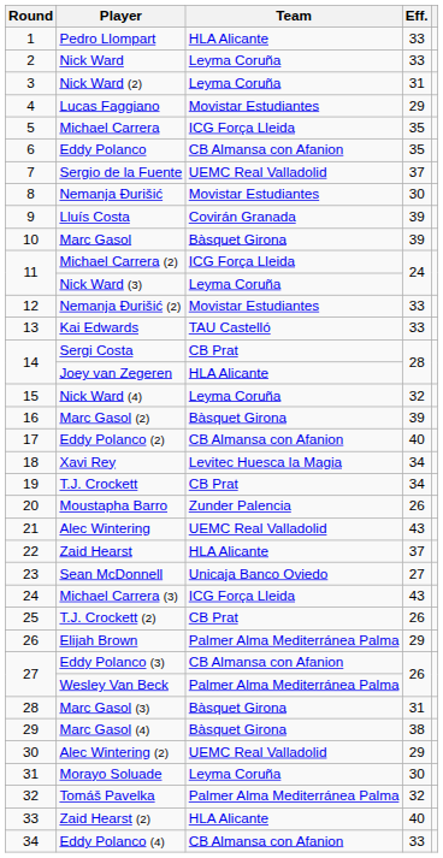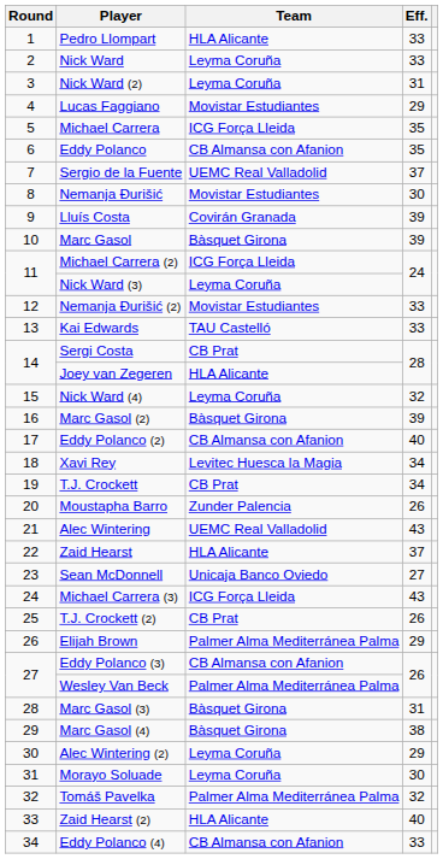 <table class="wikitable sortable" style="text-align: center;">
 <tr>
 <th>Round</th>
 <th>Player</th>
 <th>Team</th>
 <th>Eff.</th>
 <th></th>
 </tr>
 <tr>
 <td>1</td>
 <td style="text-align:left;"> <a href='#'>Pedro Llompart</a></td>
 <td style="text-align:left;"><a href='#'>HLA Alicante</a></td>
 <td>33</td>
 <td></td>
 </tr>
 <tr>
 <td>2</td>
 <td style="text-align:left;"> <a href='#'>Nick Ward</a></td>
 <td style="text-align:left;"><a href='#'>Leyma Coruña</a></td>
 <td>33</td>
 <td></td>
 </tr>
 <tr>
 <td>3</td>
 <td style="text-align:left;"> <a href='#'>Nick Ward</a> <small>(2)</small></td>
 <td style="text-align:left;"><a href='#'>Leyma Coruña</a></td>
 <td>31</td>
 <td></td>
 </tr>
 <tr>
 <td>4</td>
 <td style="text-align:left;"> <a href='#'>Lucas Faggiano</a></td>
 <td style="text-align:left;"><a href='#'>Movistar Estudiantes</a></td>
 <td>29</td>
 <td></td>
 </tr>
 <tr>
 <td>5</td>
 <td style="text-align:left;"> <a href='#'>Michael Carrera</a></td>
 <td style="text-align:left;"><a href='#'>ICG Força Lleida</a></td>
 <td>35</td>
 <td></td>
 </tr>
 <tr>
 <td>6</td>
 <td style="text-align:left;"> <a href='#'>Eddy Polanco</a></td>
 <td style="text-align:left;"><a href='#'>CB Almansa con Afanion</a></td>
 <td>35</td>
 <td></td>
 </tr>
 <tr>
 <td>7</td>
 <td style="text-align:left;"> <a href='#'>Sergio de la Fuente</a></td>
 <td style="text-align:left;"><a href='#'>UEMC Real Valladolid</a></td>
 <td>37</td>
 <td></td>
 </tr>
 <tr>
 <td>8</td>
 <td style="text-align:left;"> <a href='#'>Nemanja Đurišić</a></td>
 <td style="text-align:left;"><a href='#'>Movistar Estudiantes</a></td>
 <td>30</td>
 <td></td>
 </tr>
 <tr>
 <td>9</td>
 <td style="text-align:left;"> <a href='#'>Lluís Costa</a></td>
 <td style="text-align:left;"><a href='#'>Covirán Granada</a></td>
 <td>39</td>
 <td></td>
 </tr>
 <tr>
 <td>10</td>
 <td style="text-align:left;"> <a href='#'>Marc Gasol</a></td>
 <td style="text-align:left;"><a href='#'>Bàsquet Girona</a></td>
 <td>39</td>
 <td></td>
 </tr>
 <tr>
 <td rowspan="2">11</td>
 <td style="text-align:left;"> <a href='#'>Michael Carrera</a> <small>(2)</small></td>
 <td style="text-align:left;"><a href='#'>ICG Força Lleida</a></td>
 <td rowspan="2">24</td>
 <td rowspan="2"></td>
 </tr>
 <tr>
 <td style="text-align:left;"> <a href='#'>Nick Ward</a> <small>(3)</small></td>
 <td style="text-align:left;"><a href='#'>Leyma Coruña</a></td>
 </tr>
 <tr>
 <td>12</td>
 <td style="text-align:left;"> <a href='#'>Nemanja Đurišić</a> <small>(2)</small></td>
 <td style="text-align:left;"><a href='#'>Movistar Estudiantes</a></td>
 <td>33</td>
 <td></td>
 </tr>
 <tr>
 <td>13</td>
 <td style="text-align:left;"> <a href='#'>Kai Edwards</a></td>
 <td style="text-align:left;"><a href='#'>TAU Castelló</a></td>
 <td>33</td>
 <td></td>
 </tr>
 <tr>
 <td rowspan="2">14</td>
 <td style="text-align:left;"> <a href='#'>Sergi Costa</a></td>
 <td style="text-align:left;"><a href='#'>CB Prat</a></td>
 <td rowspan="2">28</td>
 <td rowspan="2"></td>
 </tr>
 <tr>
 <td style="text-align:left;"> <a href='#'>Joey van Zegeren</a></td>
 <td style="text-align:left;"><a href='#'>HLA Alicante</a></td>
 </tr>
 <tr>
 <td>15</td>
 <td style="text-align:left;"> <a href='#'>Nick Ward</a> <small>(4)</small></td>
 <td style="text-align:left;"><a href='#'>Leyma Coruña</a></td>
 <td>32</td>
 <td></td>
 </tr>
 <tr>
 <td>16</td>
 <td style="text-align:left;"> <a href='#'>Marc Gasol</a> <small>(2)</small></td>
 <td style="text-align:left;"><a href='#'>Bàsquet Girona</a></td>
 <td>39</td>
 <td></td>
 </tr>
 <tr>
 <td>17</td>
 <td style="text-align:left;"> <a href='#'>Eddy Polanco</a> <small>(2)</small></td>
 <td style="text-align:left;"><a href='#'>CB Almansa con Afanion</a></td>
 <td>40</td>
 <td></td>
 </tr>
 <tr>
 <td>18</td>
 <td style="text-align:left;"> <a href='#'>Xavi Rey</a></td>
 <td style="text-align:left;"><a href='#'>Levitec Huesca la Magia</a></td>
 <td>34</td>
 <td></td>
 </tr>
 <tr>
 <td>19</td>
 <td style="text-align:left;"> <a href='#'>T.J. Crockett</a></td>
 <td style="text-align:left;"><a href='#'>CB Prat</a></td>
 <td>34</td>
 <td></td>
 </tr>
 <tr>
 <td>20</td>
 <td style="text-align:left;"> <a href='#'>Moustapha Barro</a></td>
 <td style="text-align:left;"><a href='#'>Zunder Palencia</a></td>
 <td>26</td>
 <td></td>
 </tr>
 <tr>
 <td>21</td>
 <td style="text-align:left;"> <a href='#'>Alec Wintering</a></td>
 <td style="text-align:left;"><a href='#'>UEMC Real Valladolid</a></td>
 <td>43</td>
 <td></td>
 </tr>
 <tr>
 <td>22</td>
 <td style="text-align:left;"> <a href='#'>Zaid Hearst</a></td>
 <td style="text-align:left;"><a href='#'>HLA Alicante</a></td>
 <td>37</td>
 <td></td>
 </tr>
 <tr>
 <td>23</td>
 <td style="text-align:left;"> <a href='#'>Sean McDonnell</a></td>
 <td style="text-align:left;"><a href='#'>Unicaja Banco Oviedo</a></td>
 <td>27</td>
 <td></td>
 </tr>
 <tr>
 <td>24</td>
 <td style="text-align:left;"> <a href='#'>Michael Carrera</a> <small>(3)</small></td>
 <td style="text-align:left;"><a href='#'>ICG Força Lleida</a></td>
 <td>43</td>
 <td></td>
 </tr>
 <tr>
 <td>25</td>
 <td style="text-align:left;"> <a href='#'>T.J. Crockett</a> <small>(2)</small></td>
 <td style="text-align:left;"><a href='#'>CB Prat</a></td>
 <td>26</td>
 <td></td>
 </tr>
 <tr>
 <td>26</td>
 <td style="text-align:left;"> <a href='#'>Elijah Brown</a></td>
 <td style="text-align:left;"><a href='#'>Palmer Alma Mediterránea Palma</a></td>
 <td>29</td>
 <td></td>
 </tr>
 <tr>
 <td rowspan="2">27</td>
 <td style="text-align:left;"> <a href='#'>Eddy Polanco</a> <small>(3)</small></td>
 <td style="text-align:left;"><a href='#'>CB Almansa con Afanion</a></td>
 <td rowspan="2">26</td>
 <td rowspan="2"></td>
 </tr>
 <tr>
 <td style="text-align:left;"> <a href='#'>Wesley Van Beck</a></td>
 <td style="text-align:left;"><a href='#'>Palmer Alma Mediterránea Palma</a></td>
 </tr>
 <tr>
 <td>28</td>
 <td style="text-align:left;"> <a href='#'>Marc Gasol</a> <small>(3)</small></td>
 <td style="text-align:left;"><a href='#'>Bàsquet Girona</a></td>
 <td>31</td>
 <td></td>
 </tr>
 <tr>
 <td>29</td>
 <td style="text-align:left;"> <a href='#'>Marc Gasol</a> <small>(4)</small></td>
 <td style="text-align:left;"><a href='#'>Bàsquet Girona</a></td>
 <td>38</td>
 <td></td>
 </tr>
 <tr>
 <td>30</td>
 <td style="text-align:left;"> <a href='#'>Alec Wintering</a> <small>(2)</small></td>
-<td style="text-align:left;"><a href='#'>UEMC Real Valladolid</a></td>
+<td style="text-align:left;"><a href='#'>Leyma Coruña</a></td>
 <td>29</td>
 <td></td>
 </tr>
 <tr>
 <td>31</td>
 <td style="text-align:left;"> <a href='#'>Morayo Soluade</a></td>
 <td style="text-align:left;"><a href='#'>Leyma Coruña</a></td>
 <td>30</td>
 <td></td>
 </tr>
 <tr>
 <td>32</td>
 <td style="text-align:left;"> <a href='#'>Tomáš Pavelka</a></td>
 <td style="text-align:left;"><a href='#'>Palmer Alma Mediterránea Palma</a></td>
 <td>32</td>
 <td></td>
 </tr>
 <tr>
 <td>33</td>
 <td style="text-align:left;"> <a href='#'>Zaid Hearst</a> <small>(2)</small></td>
 <td style="text-align:left;"><a href='#'>HLA Alicante</a></td>
 <td>40</td>
 <td></td>
 </tr>
 <tr>
 <td>34</td>
 <td style="text-align:left;"> <a href='#'>Eddy Polanco</a> <small>(4)</small></td>
 <td style="text-align:left;"><a href='#'>CB Almansa con Afanion</a></td>
 <td>33</td>
 <td></td>
 </tr>
 </table>
